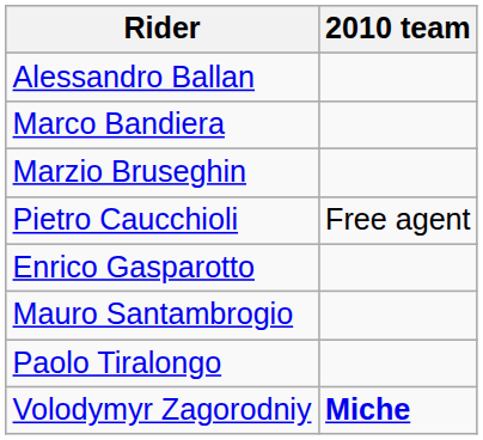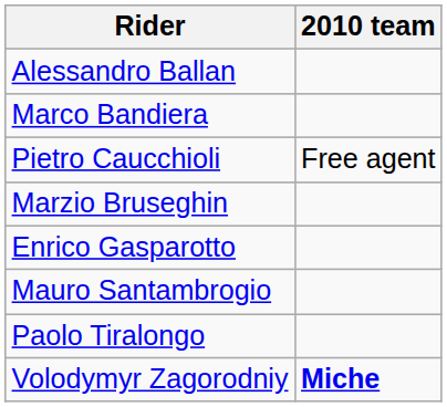 <table class="wikitable">
 <tr>
 <th>Rider</th>
 <th>2010 team</th>
 </tr>
 <tr>
 <td><a href='#'>Alessandro Ballan</a></td>
 <td></td>
 </tr>
 <tr>
 <td><a href='#'>Marco Bandiera</a></td>
 <td></td>
 </tr>
 <tr>
+<td><a href='#'>Pietro Caucchioli</a></td>
+<td>Free agent</td>
+</tr>
+<tr>
 <td><a href='#'>Marzio Bruseghin</a></td>
 <td></td>
-</tr>
-<tr>
-<td><a href='#'>Pietro Caucchioli</a></td>
-<td>Free agent</td>
 </tr>
 <tr>
 <td><a href='#'>Enrico Gasparotto</a></td>
 <td></td>
 </tr>
 <tr>
 <td><a href='#'>Mauro Santambrogio</a></td>
 <td></td>
 </tr>
 <tr>
 <td><a href='#'>Paolo Tiralongo</a></td>
 <td></td>
 </tr>
 <tr>
 <td><a href='#'>Volodymyr Zagorodniy</a></td>
 <td><strong><a href='#'>Miche</a></strong></td>
 </tr>
 </table>
